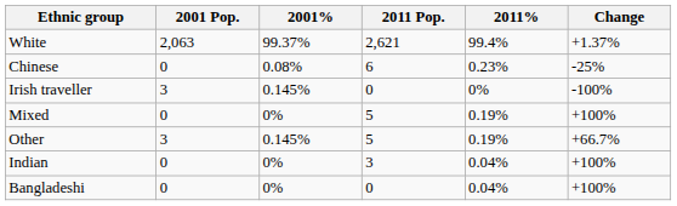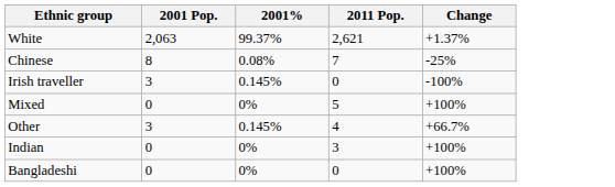 <table class="wikitable" style="border:1px solid darkgray;">
 <tr>
 <th width="150">Ethnic group</th>
 <th width="100">2001 Pop.</th>
 <th width="100">2001%</th>
 <th width="100">2011 Pop.</th>
-<th width="100">2011%</th>
 <th width="100">Change</th>
 </tr>
 <tr>
 <td>White</td>
 <td>2,063</td>
 <td>99.37%</td>
 <td>2,621</td>
-<td>99.4%</td>
 <td>+1.37%</td>
 </tr>
 <tr>
 <td>Chinese</td>
-<td>0</td>
+<td>8</td>
 <td>0.08%</td>
-<td>6</td>
-<td>0.23%</td>
+<td>7</td>
 <td>-25%</td>
 </tr>
 <tr>
 <td>Irish traveller</td>
 <td>3</td>
 <td>0.145%</td>
 <td>0</td>
-<td>0%</td>
 <td>-100%</td>
 </tr>
 <tr>
 <td>Mixed</td>
 <td>0</td>
 <td>0%</td>
 <td>5</td>
-<td>0.19%</td>
 <td>+100%</td>
 </tr>
 <tr>
 <td>Other</td>
 <td>3</td>
 <td>0.145%</td>
-<td>5</td>
-<td>0.19%</td>
+<td>4</td>
 <td>+66.7%</td>
 </tr>
 <tr>
 <td>Indian</td>
 <td>0</td>
 <td>0%</td>
 <td>3</td>
-<td>0.04%</td>
 <td>+100%</td>
 </tr>
 <tr>
 <td>Bangladeshi</td>
 <td>0</td>
 <td>0%</td>
 <td>0</td>
-<td>0.04%</td>
 <td>+100%</td>
 </tr>
 </table>
